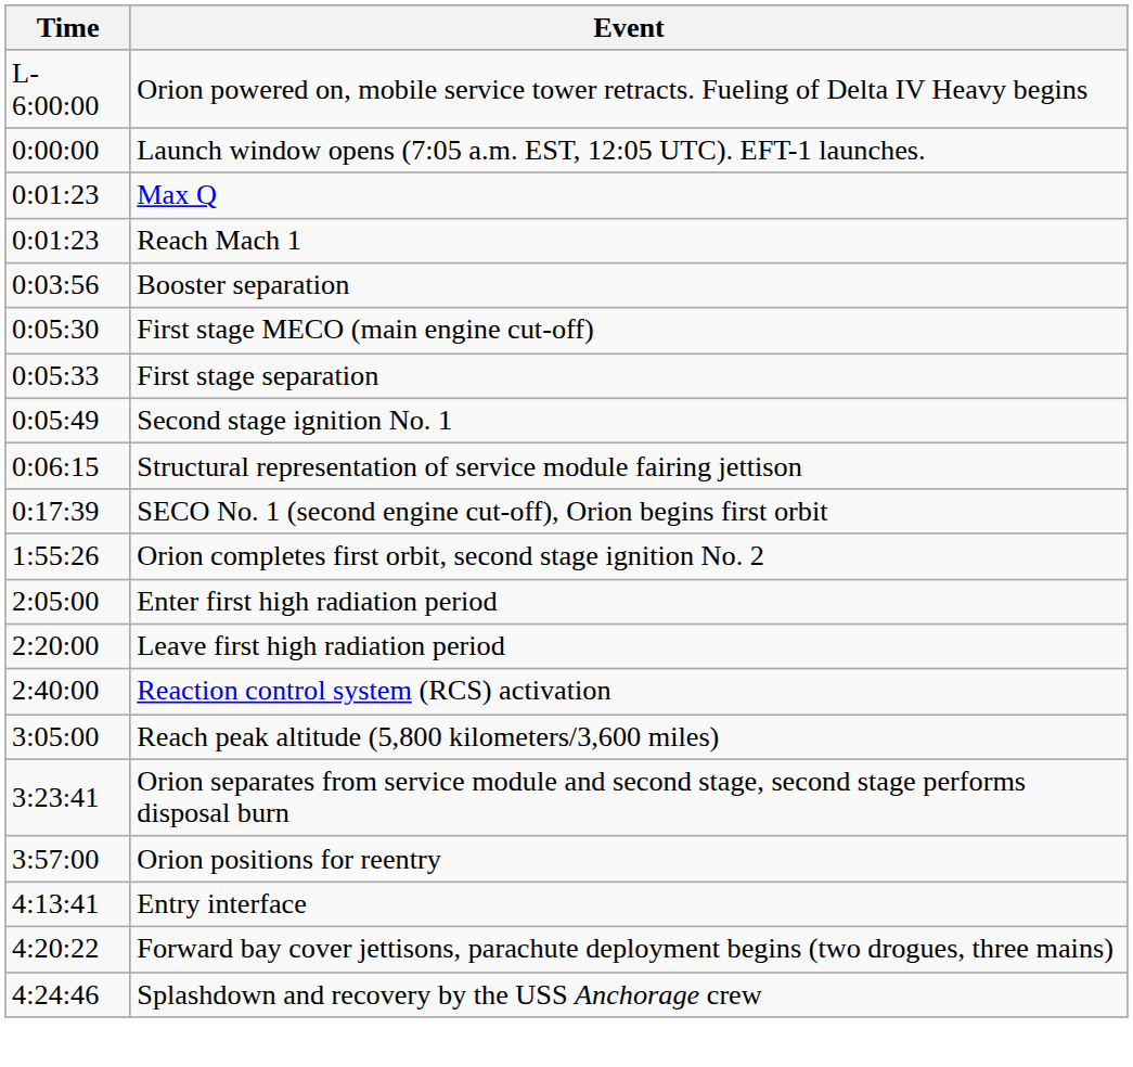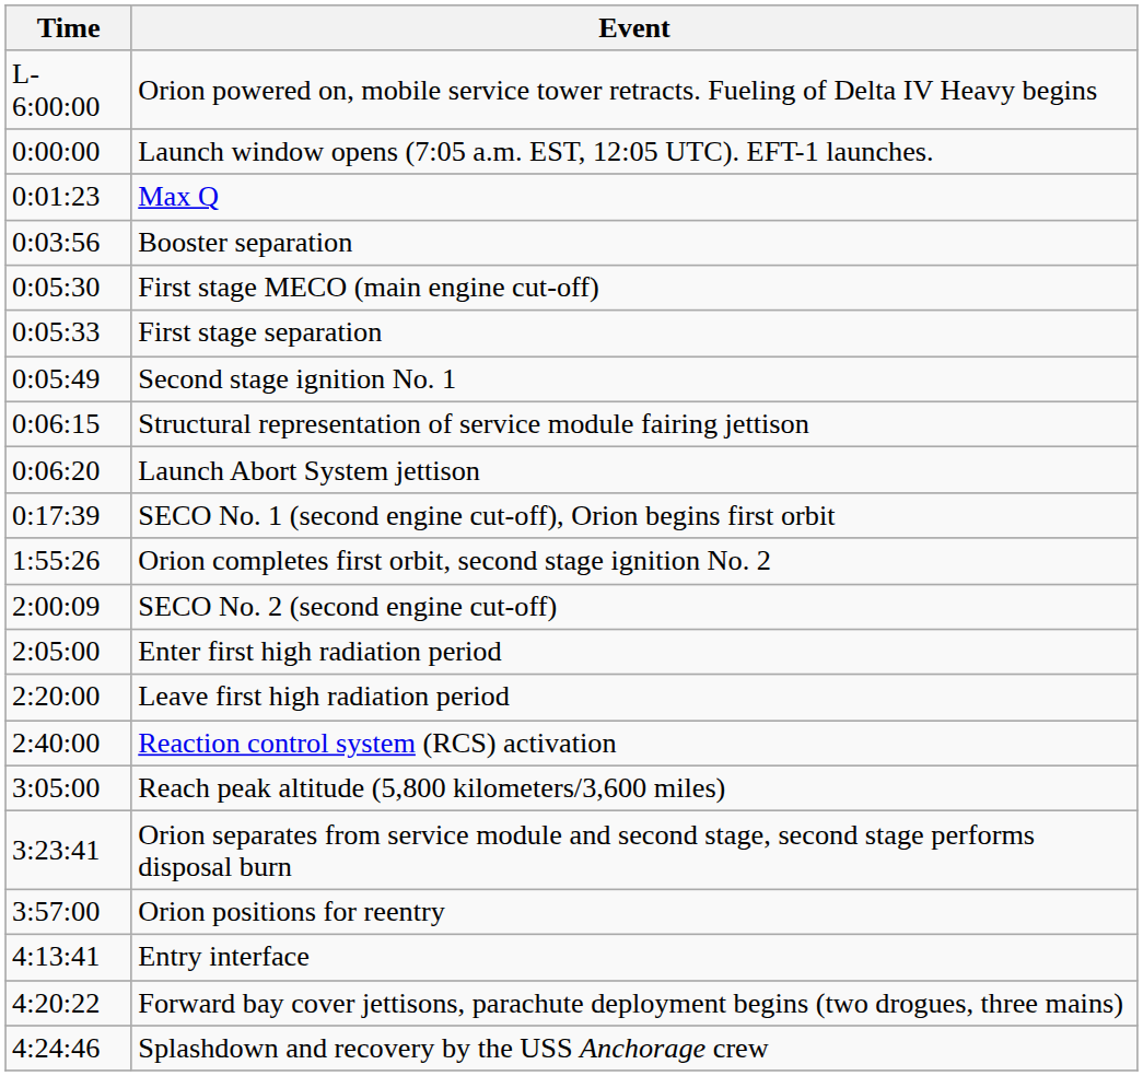 <table class="wikitable" style="margin: 1em auto 1em auto; width:50%">
 <tr>
 <th>Time</th>
 <th>Event</th>
 </tr>
 <tr>
 <td>L-6:00:00</td>
 <td>Orion powered on, mobile service tower retracts. Fueling of Delta IV Heavy begins</td>
 </tr>
 <tr>
 <td>0:00:00</td>
 <td>Launch window opens (7:05 a.m. EST, 12:05 UTC). EFT-1 launches.</td>
 </tr>
 <tr>
 <td>0:01:23</td>
 <td><a href='#'>Max Q</a></td>
-</tr>
-<tr>
-<td>0:01:23</td>
-<td>Reach Mach 1</td>
 </tr>
 <tr>
 <td>0:03:56</td>
 <td>Booster separation</td>
 </tr>
 <tr>
 <td>0:05:30</td>
 <td>First stage MECO (main engine cut-off)</td>
 </tr>
 <tr>
 <td>0:05:33</td>
 <td>First stage separation</td>
 </tr>
 <tr>
 <td>0:05:49</td>
 <td>Second stage ignition No. 1</td>
 </tr>
 <tr>
 <td>0:06:15</td>
 <td>Structural representation of service module fairing jettison</td>
 </tr>
 <tr>
+<td>0:06:20</td>
+<td>Launch Abort System jettison</td>
+</tr>
+<tr>
 <td>0:17:39</td>
 <td>SECO No. 1 (second engine cut-off), Orion begins first orbit</td>
 </tr>
 <tr>
 <td>1:55:26</td>
 <td>Orion completes first orbit, second stage ignition No. 2</td>
+</tr>
+<tr>
+<td>2:00:09</td>
+<td>SECO No. 2 (second engine cut-off)</td>
 </tr>
 <tr>
 <td>2:05:00</td>
 <td>Enter first high radiation period</td>
 </tr>
 <tr>
 <td>2:20:00</td>
 <td>Leave first high radiation period</td>
 </tr>
 <tr>
 <td>2:40:00</td>
 <td><a href='#'>Reaction control system</a> (RCS) activation</td>
 </tr>
 <tr>
 <td>3:05:00</td>
 <td>Reach peak altitude (5,800 kilometers/3,600 miles)</td>
 </tr>
 <tr>
 <td>3:23:41</td>
 <td>Orion separates from service module and second stage, second stage performs disposal burn</td>
 </tr>
 <tr>
 <td>3:57:00</td>
 <td>Orion positions for reentry</td>
 </tr>
 <tr>
 <td>4:13:41</td>
 <td>Entry interface</td>
 </tr>
 <tr>
 <td>4:20:22</td>
 <td>Forward bay cover jettisons, parachute deployment begins (two drogues, three mains)</td>
 </tr>
 <tr>
 <td>4:24:46</td>
 <td>Splashdown and recovery by the USS <em>Anchorage</em> crew</td>
 </tr>
 </table>
